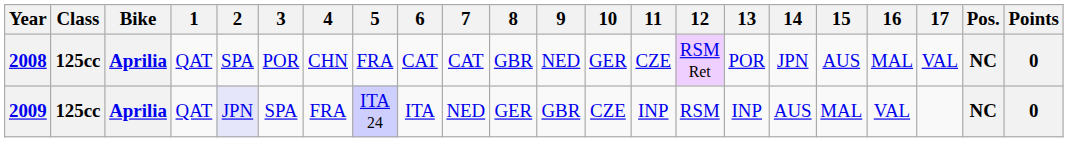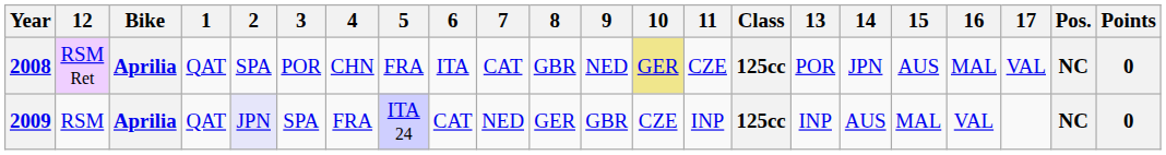 <table class="wikitable" style="text-align:center">
 <tr>
 <th>Year</th>
-<th>Class</th>
+<th>12</th>
 <th>Bike</th>
 <th>1</th>
 <th>2</th>
 <th>3</th>
 <th>4</th>
 <th>5</th>
 <th>6</th>
 <th>7</th>
 <th>8</th>
 <th>9</th>
 <th>10</th>
 <th>11</th>
-<th>12</th>
+<th>Class</th>
 <th>13</th>
 <th>14</th>
 <th>15</th>
 <th>16</th>
 <th>17</th>
 <th>Pos.</th>
 <th>Points</th>
 </tr>
 <tr>
 <th><a href='#'>2008</a></th>
-<th>125cc</th>
+<td style="background:#EFCFFF;"><a href='#'>RSM</a><br><small>Ret</small></td>
 <th><a href='#'>Aprilia</a></th>
 <td><a href='#'>QAT</a></td>
 <td><a href='#'>SPA</a></td>
 <td><a href='#'>POR</a></td>
 <td><a href='#'>CHN</a></td>
 <td><a href='#'>FRA</a></td>
-<td><a href='#'>CAT</a></td>
+<td><a href='#'>ITA</a></td>
 <td><a href='#'>CAT</a></td>
 <td><a href='#'>GBR</a></td>
 <td><a href='#'>NED</a></td>
-<td><a href='#'>GER</a></td>
+<td style="background: khaki;"><a href='#'>GER</a></td>
 <td><a href='#'>CZE</a></td>
-<td style="background:#EFCFFF;"><a href='#'>RSM</a><br><small>Ret</small></td>
+<th>125cc</th>
 <td><a href='#'>POR</a></td>
 <td><a href='#'>JPN</a></td>
 <td><a href='#'>AUS</a></td>
 <td><a href='#'>MAL</a></td>
 <td><a href='#'>VAL</a></td>
 <th>NC</th>
 <th>0</th>
 </tr>
 <tr>
 <th><a href='#'>2009</a></th>
-<th>125cc</th>
+<td><a href='#'>RSM</a></td>
 <th><a href='#'>Aprilia</a></th>
 <td><a href='#'>QAT</a></td>
 <td style="background: lavender;"><a href='#'>JPN</a></td>
 <td><a href='#'>SPA</a></td>
 <td><a href='#'>FRA</a></td>
 <td style="background:#cfcfff;"><a href='#'>ITA</a><br><small>24</small></td>
-<td><a href='#'>ITA</a></td>
+<td><a href='#'>CAT</a></td>
 <td><a href='#'>NED</a></td>
 <td><a href='#'>GER</a></td>
 <td><a href='#'>GBR</a></td>
 <td><a href='#'>CZE</a></td>
 <td><a href='#'>INP</a></td>
-<td><a href='#'>RSM</a></td>
+<th>125cc</th>
 <td><a href='#'>INP</a></td>
 <td><a href='#'>AUS</a></td>
 <td><a href='#'>MAL</a></td>
 <td><a href='#'>VAL</a></td>
 <td></td>
 <th>NC</th>
 <th>0</th>
 </tr>
 </table>
